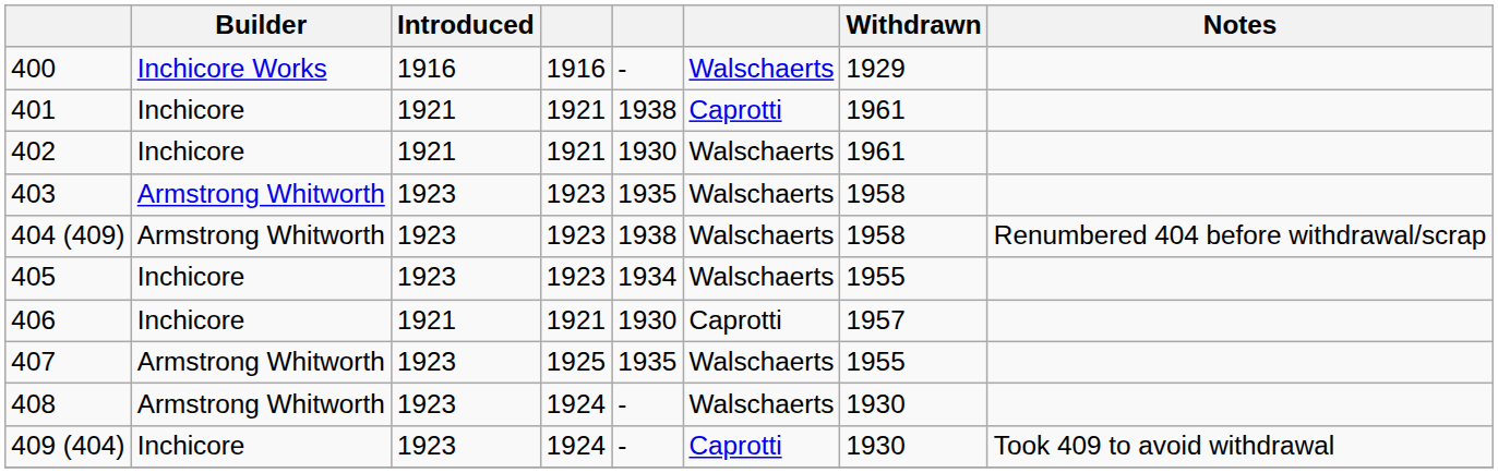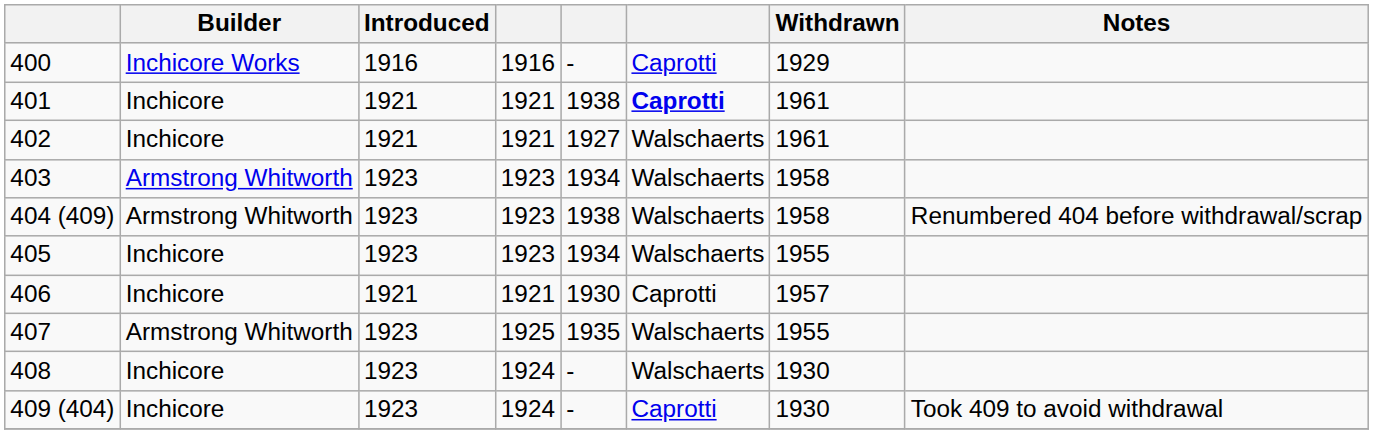 <table class="wikitable sortable">
 <tr>
 <th></th>
 <th>Builder</th>
 <th>Introduced</th>
 <th></th>
 <th></th>
 <th></th>
 <th>Withdrawn</th>
 <th>Notes</th>
 </tr>
 <tr>
 <td>400</td>
 <td><a href='#'>Inchicore Works</a></td>
 <td>1916</td>
 <td>1916</td>
 <td>-</td>
-<td><a href='#'>Walschaerts</a></td>
+<td><a href='#'>Caprotti</a></td>
 <td>1929</td>
 <td></td>
 </tr>
 <tr>
 <td>401</td>
 <td>Inchicore</td>
 <td>1921</td>
 <td>1921</td>
 <td>1938</td>
-<td><a href='#'>Caprotti</a></td>
+<td><strong><a href='#'>Caprotti</a></strong></td>
 <td>1961</td>
 <td></td>
 </tr>
 <tr>
 <td>402</td>
 <td>Inchicore</td>
 <td>1921</td>
 <td>1921</td>
-<td>1930</td>
+<td>1927</td>
 <td>Walschaerts</td>
 <td>1961</td>
 <td></td>
 </tr>
 <tr>
 <td>403</td>
 <td><a href='#'>Armstrong Whitworth</a></td>
 <td>1923</td>
 <td>1923</td>
-<td>1935</td>
+<td>1934</td>
 <td>Walschaerts</td>
 <td>1958</td>
 <td></td>
 </tr>
 <tr>
 <td>404 (409)</td>
 <td>Armstrong Whitworth</td>
 <td>1923</td>
 <td>1923</td>
 <td>1938</td>
 <td>Walschaerts</td>
 <td>1958</td>
 <td>Renumbered 404 before withdrawal/scrap</td>
 </tr>
 <tr>
 <td>405</td>
 <td>Inchicore</td>
 <td>1923</td>
 <td>1923</td>
 <td>1934</td>
 <td>Walschaerts</td>
 <td>1955</td>
 <td></td>
 </tr>
 <tr>
 <td>406</td>
 <td>Inchicore</td>
 <td>1921</td>
 <td>1921</td>
 <td>1930</td>
 <td>Caprotti</td>
 <td>1957</td>
 <td></td>
 </tr>
 <tr>
 <td>407</td>
 <td>Armstrong Whitworth</td>
 <td>1923</td>
 <td>1925</td>
 <td>1935</td>
 <td>Walschaerts</td>
 <td>1955</td>
 <td></td>
 </tr>
 <tr>
 <td>408</td>
-<td>Armstrong Whitworth</td>
+<td>Inchicore</td>
 <td>1923</td>
 <td>1924</td>
 <td>-</td>
 <td>Walschaerts</td>
 <td>1930</td>
 <td></td>
 </tr>
 <tr>
 <td>409 (404)</td>
 <td>Inchicore</td>
 <td>1923</td>
 <td>1924</td>
 <td>-</td>
 <td><a href='#'>Caprotti</a></td>
 <td>1930</td>
 <td>Took 409 to avoid withdrawal</td>
 </tr>
 <tr>
 </tr>
 </table>
